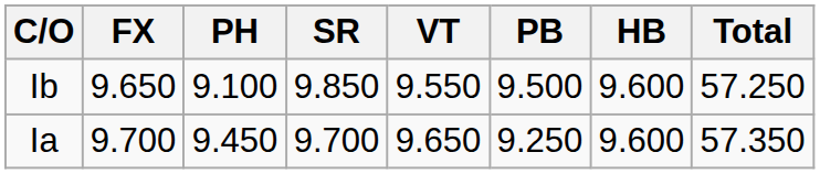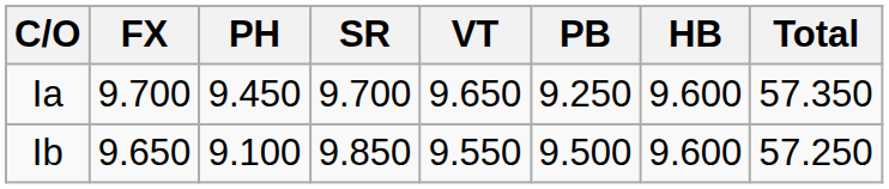 <table class="wikitable" style="text-align:center">
 <tr>
 <th>C/O</th>
 <th>FX</th>
 <th>PH</th>
 <th>SR</th>
 <th>VT</th>
 <th>PB</th>
 <th>HB</th>
 <th>Total</th>
 </tr>
 <tr>
+<td>Ia</td>
+<td>9.700</td>
+<td>9.450</td>
+<td>9.700</td>
+<td>9.650</td>
+<td>9.250</td>
+<td>9.600</td>
+<td>57.350</td>
+</tr>
+<tr>
 <td>Ib</td>
 <td>9.650</td>
 <td>9.100</td>
 <td>9.850</td>
 <td>9.550</td>
 <td>9.500</td>
 <td>9.600</td>
 <td>57.250</td>
 </tr>
-<tr>
-<td>Ia</td>
-<td>9.700</td>
-<td>9.450</td>
-<td>9.700</td>
-<td>9.650</td>
-<td>9.250</td>
-<td>9.600</td>
-<td>57.350</td>
-</tr>
 </table>
